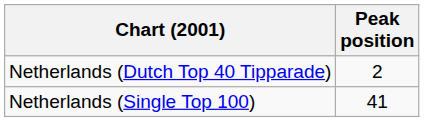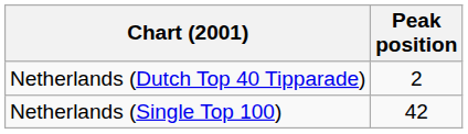 <table class="wikitable sortable">
 <tr>
 <th>Chart (2001)</th>
 <th>Peak<br>position</th>
 </tr>
 <tr>
 <td>Netherlands (<a href='#'>Dutch Top 40 Tipparade</a>)</td>
 <td align="center">2</td>
 </tr>
 <tr>
 <td>Netherlands (<a href='#'>Single Top 100</a>)</td>
-<td align="center">41</td>
+<td align="center">42</td>
 </tr>
 </table>
